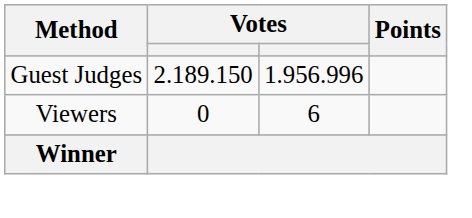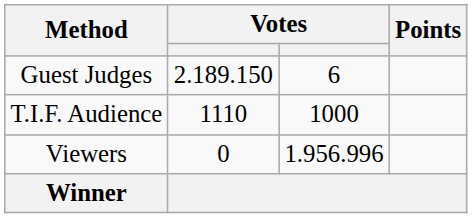 <table class="wikitable" style="text-align: center;">
 <tr>
 <th rowspan="2" scope="col">Method</th>
 <th colspan="2" scope="col">Votes</th>
 <th rowspan="2" scope="col">Points</th>
 </tr>
 <tr>
 <th></th>
 <th></th>
 </tr>
 <tr>
 <td>Guest Judges</td>
 <td>2.189.150</td>
-<td>1.956.996</td>
+<td>6</td>
+<td></td>
+</tr>
+<tr>
+<td>T.I.F. Audience</td>
+<td>1110</td>
+<td>1000</td>
 <td></td>
 </tr>
 <tr>
 <td>Viewers </td>
 <td>0</td>
-<td>6</td>
+<td>1.956.996</td>
 <td></td>
 </tr>
 <tr>
 <th>Winner</th>
 <th colspan="3"></th>
 </tr>
 </table>
